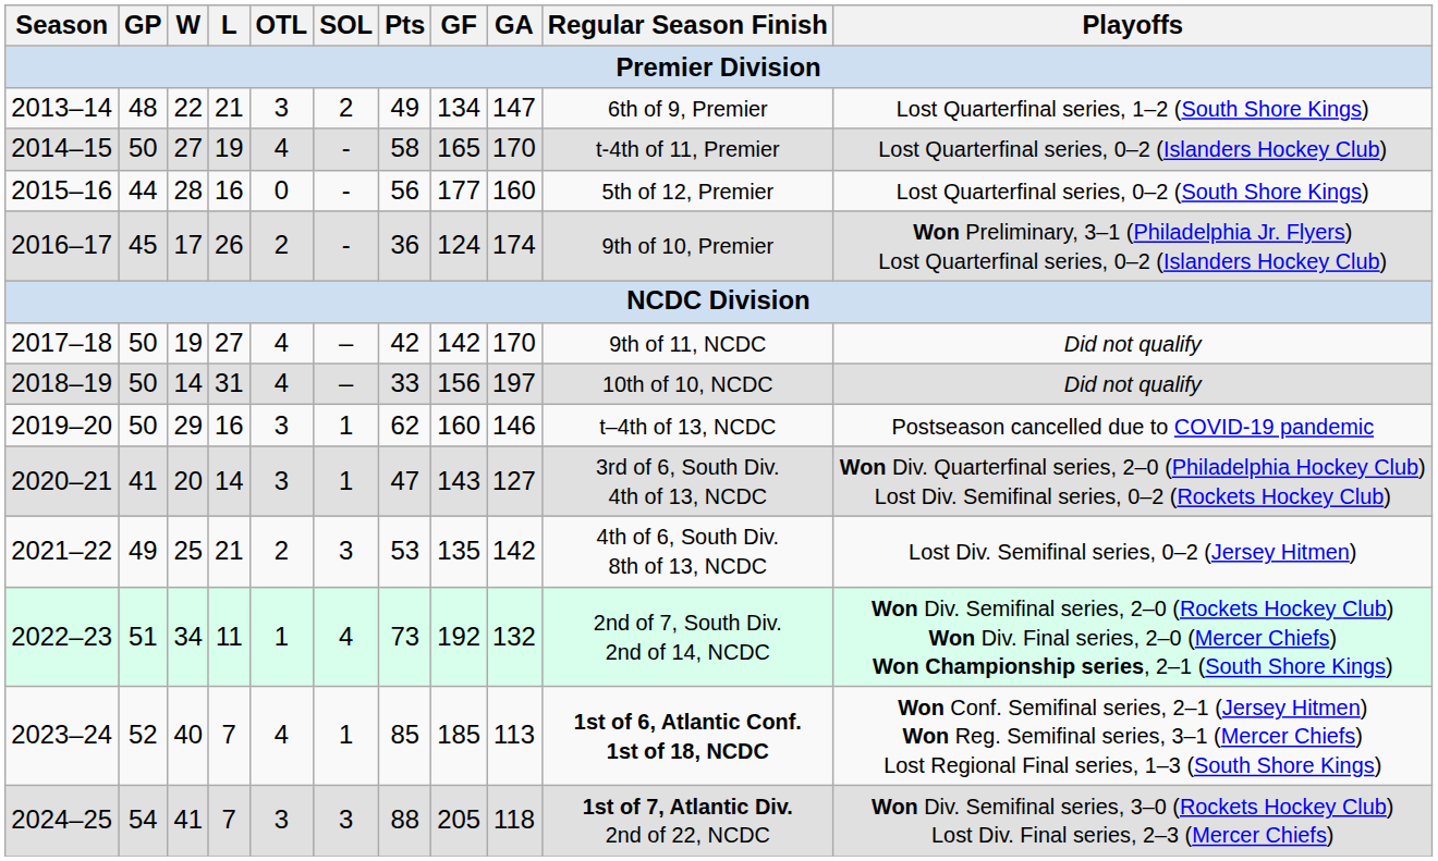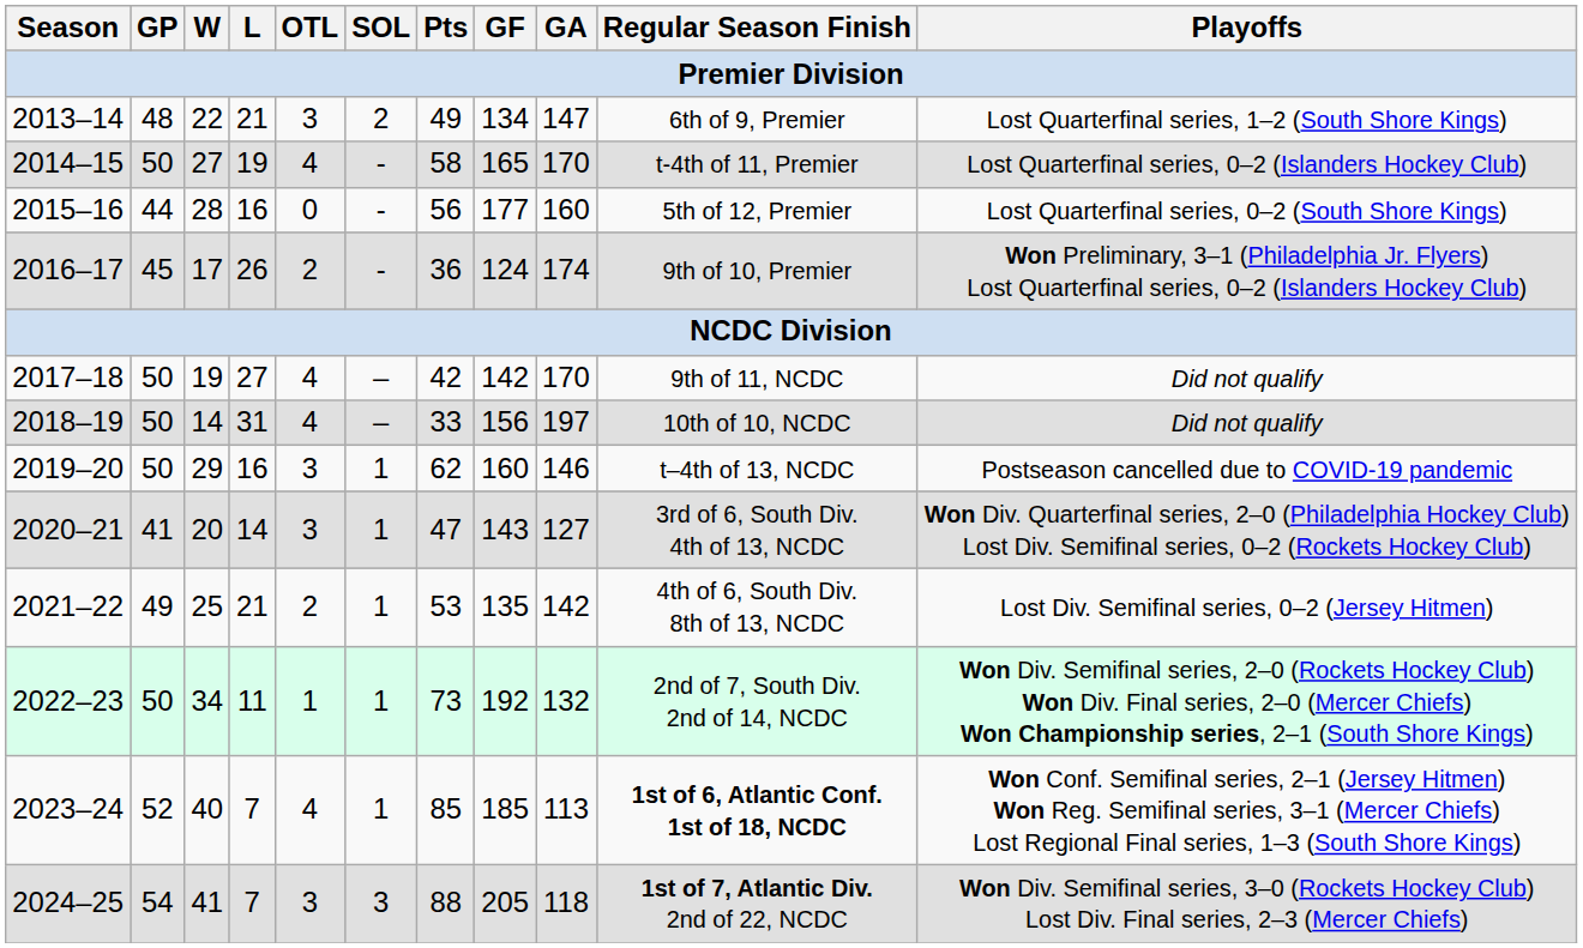 <table class="wikitable" style="text-align:center">
 <tr>
 <th>Season</th>
 <th>GP</th>
 <th>W</th>
 <th>L</th>
 <th>OTL</th>
 <th>SOL</th>
 <th>Pts</th>
 <th>GF</th>
 <th>GA</th>
 <th>Regular Season Finish</th>
 <th>Playoffs</th>
 </tr>
 <tr style="background:#cedff2;">
 <td colspan="20"><strong>Premier Division</strong></td>
 </tr>
 <tr>
 <td>2013–14</td>
 <td>48</td>
 <td>22</td>
 <td>21</td>
 <td>3</td>
 <td>2</td>
 <td>49</td>
 <td>134</td>
 <td>147</td>
 <td><small>6th of 9, Premier</small></td>
 <td><small>Lost Quarterfinal series, 1–2 (<a href='#'>South Shore Kings</a>)</small></td>
 </tr>
 <tr bgcolor=e0e0e0>
 <td>2014–15</td>
 <td>50</td>
 <td>27</td>
 <td>19</td>
 <td>4</td>
 <td>-</td>
 <td>58</td>
 <td>165</td>
 <td>170</td>
 <td><small>t-4th of 11, Premier</small></td>
 <td><small>Lost Quarterfinal series, 0–2 (<a href='#'>Islanders Hockey Club</a>)</small></td>
 </tr>
 <tr>
 <td>2015–16</td>
 <td>44</td>
 <td>28</td>
 <td>16</td>
 <td>0</td>
 <td>-</td>
 <td>56</td>
 <td>177</td>
 <td>160</td>
 <td><small>5th of 12, Premier</small></td>
 <td><small>Lost Quarterfinal series, 0–2 (<a href='#'>South Shore Kings</a>)</small></td>
 </tr>
 <tr bgcolor=e0e0e0>
 <td>2016–17</td>
 <td>45</td>
 <td>17</td>
 <td>26</td>
 <td>2</td>
 <td>-</td>
 <td>36</td>
 <td>124</td>
 <td>174</td>
 <td><small>9th of 10, Premier</small></td>
 <td><small><strong>Won</strong> Preliminary, 3–1 (<a href='#'>Philadelphia Jr. Flyers</a>)<br>Lost Quarterfinal series, 0–2 (<a href='#'>Islanders Hockey Club</a>)</small></td>
 </tr>
 <tr style="background:#cedff2;">
 <td colspan="20"><strong>NCDC Division</strong></td>
 </tr>
 <tr>
 <td>2017–18</td>
 <td>50</td>
 <td>19</td>
 <td>27</td>
 <td>4</td>
 <td>–</td>
 <td>42</td>
 <td>142</td>
 <td>170</td>
 <td><small>9th of 11, NCDC</small></td>
 <td><small><em>Did not qualify</em></small></td>
 </tr>
 <tr bgcolor=e0e0e0>
 <td>2018–19</td>
 <td>50</td>
 <td>14</td>
 <td>31</td>
 <td>4</td>
 <td>–</td>
 <td>33</td>
 <td>156</td>
 <td>197</td>
 <td><small>10th of 10, NCDC</small></td>
 <td><small><em>Did not qualify</em></small></td>
 </tr>
 <tr>
 <td>2019–20</td>
 <td>50</td>
 <td>29</td>
 <td>16</td>
 <td>3</td>
 <td>1</td>
 <td>62</td>
 <td>160</td>
 <td>146</td>
 <td><small>t–4th of 13, NCDC</small></td>
 <td><small>Postseason cancelled due to <a href='#'>COVID-19 pandemic</a></small></td>
 </tr>
 <tr bgcolor=e0e0e0>
 <td>2020–21</td>
 <td>41</td>
 <td>20</td>
 <td>14</td>
 <td>3</td>
 <td>1</td>
 <td>47</td>
 <td>143</td>
 <td>127</td>
 <td><small>3rd of 6, South Div.<br>4th of 13, NCDC</small></td>
 <td><small><strong>Won</strong> Div. Quarterfinal series, 2–0 (<a href='#'>Philadelphia Hockey Club</a>)<br>Lost Div. Semifinal series, 0–2 (<a href='#'>Rockets Hockey Club</a>)</small></td>
 </tr>
 <tr>
 <td>2021–22</td>
 <td>49</td>
 <td>25</td>
 <td>21</td>
 <td>2</td>
-<td>3</td>
+<td>1</td>
 <td>53</td>
 <td>135</td>
 <td>142</td>
 <td><small>4th of 6, South Div.<br>8th of 13, NCDC</small></td>
 <td><small>Lost Div. Semifinal series, 0–2 (<a href='#'>Jersey Hitmen</a>)</small></td>
 </tr>
 <tr bgcolor=D8FFEB>
 <td>2022–23</td>
-<td>51</td>
+<td>50</td>
 <td>34</td>
 <td>11</td>
 <td>1</td>
-<td>4</td>
+<td>1</td>
 <td>73</td>
 <td>192</td>
 <td>132</td>
 <td><small>2nd of 7, South Div.<br>2nd of 14, NCDC</small></td>
 <td><small><strong>Won</strong> Div. Semifinal series, 2–0 (<a href='#'>Rockets Hockey Club</a>)<br><strong>Won</strong> Div. Final series, 2–0 (<a href='#'>Mercer Chiefs</a>)<br><strong>Won Championship series</strong>, 2–1 (<a href='#'>South Shore Kings</a>)</small></td>
 </tr>
 <tr>
 <td>2023–24</td>
 <td>52</td>
 <td>40</td>
 <td>7</td>
 <td>4</td>
 <td>1</td>
 <td>85</td>
 <td>185</td>
 <td>113</td>
 <td><small><strong>1st of 6, Atlantic Conf.</strong><br><strong>1st of 18, NCDC</strong></small></td>
 <td><small><strong>Won</strong> Conf. Semifinal series, 2–1 (<a href='#'>Jersey Hitmen</a>)<br><strong>Won</strong> Reg. Semifinal series, 3–1 (<a href='#'>Mercer Chiefs</a>)<br>Lost Regional Final series, 1–3 (<a href='#'>South Shore Kings</a>)</small></td>
 </tr>
 <tr bgcolor=e0e0e0>
 <td>2024–25</td>
 <td>54</td>
 <td>41</td>
 <td>7</td>
 <td>3</td>
 <td>3</td>
 <td>88</td>
 <td>205</td>
 <td>118</td>
 <td><small><strong>1st of 7, Atlantic Div.</strong><br>2nd of 22, NCDC</small></td>
 <td><small><strong>Won</strong> Div. Semifinal series, 3–0 (<a href='#'>Rockets Hockey Club</a>)<br>Lost Div. Final series, 2–3 (<a href='#'>Mercer Chiefs</a>)</small></td>
 </tr>
 </table>
